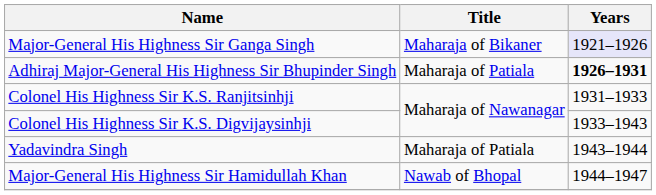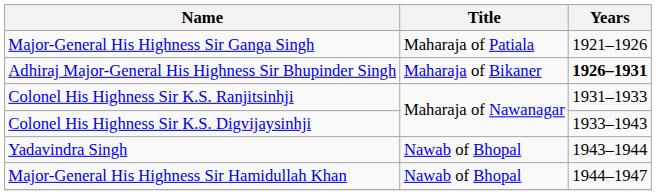 <table class="wikitable">
 <tr>
 <th>Name</th>
 <th>Title</th>
 <th>Years</th>
 </tr>
 <tr>
 <td><a href='#'>Major-General His Highness Sir Ganga Singh</a></td>
-<td><a href='#'>Maharaja</a> of <a href='#'>Bikaner</a></td>
-<td style="background: lavender;">1921–1926</td>
+<td>Maharaja of <a href='#'>Patiala</a></td>
+<td>1921–1926</td>
 </tr>
 <tr>
 <td><a href='#'>Adhiraj Major-General His Highness Sir Bhupinder Singh</a></td>
-<td>Maharaja of <a href='#'>Patiala</a></td>
+<td><a href='#'>Maharaja</a> of <a href='#'>Bikaner</a></td>
 <td><strong>1926–1931</strong></td>
 </tr>
 <tr>
 <td><a href='#'>Colonel His Highness Sir K.S. Ranjitsinhji</a></td>
 <td rowspan=2>Maharaja of <a href='#'>Nawanagar</a></td>
 <td>1931–1933</td>
 </tr>
 <tr>
 <td><a href='#'>Colonel His Highness Sir K.S. Digvijaysinhji</a></td>
 <td>1933–1943</td>
 </tr>
 <tr>
 <td><a href='#'>Yadavindra Singh</a></td>
-<td>Maharaja of Patiala</td>
+<td><a href='#'>Nawab</a> of <a href='#'>Bhopal</a></td>
 <td>1943–1944</td>
 </tr>
 <tr>
 <td><a href='#'>Major-General His Highness Sir Hamidullah Khan</a></td>
 <td><a href='#'>Nawab</a> of <a href='#'>Bhopal</a></td>
 <td>1944–1947</td>
 </tr>
 <tr>
 </tr>
 </table>
